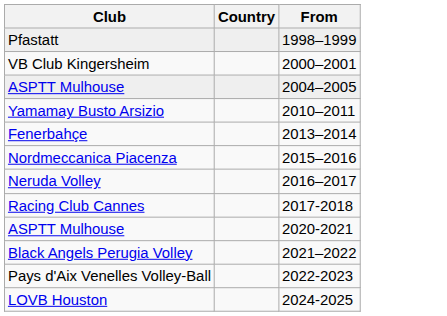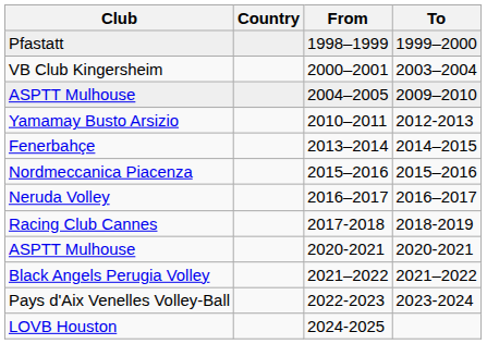 <table class="wikitable" style="font-size:95%;">
 <tr>
 <th>Club</th>
 <th>Country</th>
 <th>From</th>
+<th>To</th>
 </tr>
 <tr style="background:#efefef; text-align:left;">
 <td>Pfastatt</td>
 <td></td>
 <td>1998–1999</td>
+<td>1999–2000</td>
 </tr>
 <tr style="text-align:left;">
 <td>VB Club Kingersheim</td>
 <td></td>
 <td>2000–2001</td>
+<td>2003–2004</td>
 </tr>
 <tr style="background:#efefef; text-align:left;">
 <td><a href='#'>ASPTT Mulhouse</a></td>
 <td></td>
 <td>2004–2005</td>
+<td>2009–2010</td>
 </tr>
 <tr style="text-align:left;">
 <td><a href='#'>Yamamay Busto Arsizio</a></td>
 <td></td>
 <td>2010–2011</td>
+<td>2012-2013</td>
 </tr>
 <tr style="text-align:left;">
 <td><a href='#'>Fenerbahçe</a></td>
 <td></td>
 <td>2013–2014</td>
+<td>2014–2015</td>
 </tr>
 <tr style="text-align:left;">
 <td><a href='#'>Nordmeccanica Piacenza</a></td>
 <td></td>
+<td>2015–2016</td>
 <td>2015–2016</td>
 </tr>
 <tr style="text-align:left;">
 <td><a href='#'>Neruda Volley</a></td>
 <td></td>
 <td>2016–2017</td>
+<td>2016–2017</td>
 </tr>
 <tr style="text-align:left;">
 <td><a href='#'>Racing Club Cannes</a></td>
 <td></td>
 <td>2017-2018</td>
+<td>2018-2019</td>
 </tr>
 <tr style="text-align:left;">
 <td><a href='#'>ASPTT Mulhouse</a></td>
 <td></td>
+<td>2020-2021</td>
 <td>2020-2021</td>
 </tr>
 <tr style="text-align:left;">
 <td><a href='#'>Black Angels Perugia Volley</a></td>
 <td></td>
 <td>2021–2022</td>
+<td>2021–2022</td>
 </tr>
 <tr style="text-align:left;">
 <td>Pays d'Aix Venelles Volley-Ball</td>
 <td></td>
 <td>2022-2023</td>
+<td>2023-2024</td>
 </tr>
 <tr style="text-align:left;">
 <td><a href='#'>LOVB Houston</a></td>
 <td></td>
 <td>2024-2025</td>
+<td></td>
 </tr>
 </table>
